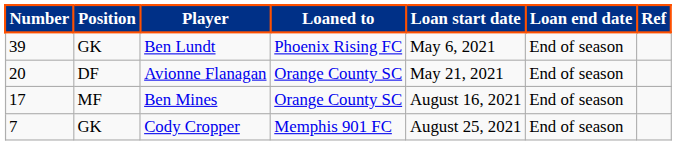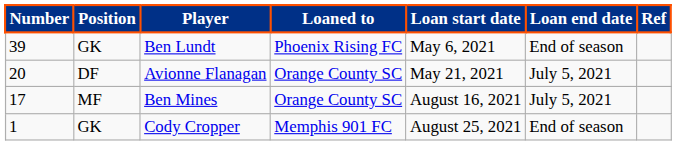 <table class="wikitable sortable" style="text-align:left; font-size:100%;">
 <tr>
 <th style="background:#003087; color:#FFFFFF; border:2px solid #FE5000;" scope="col">Number</th>
 <th style="background:#003087; color:#FFFFFF; border:2px solid #FE5000;" scope="col">Position</th>
 <th style="background:#003087; color:#FFFFFF; border:2px solid #FE5000;" scope="col">Player</th>
 <th style="background:#003087; color:#FFFFFF; border:2px solid #FE5000;" scope="col">Loaned to</th>
 <th style="background:#003087; color:#FFFFFF; border:2px solid #FE5000;" scope="col">Loan start date</th>
 <th style="background:#003087; color:#FFFFFF; border:2px solid #FE5000;" scope="col">Loan end date</th>
 <th style="background:#003087; color:#FFFFFF; border:2px solid #FE5000;" scope="col">Ref</th>
 </tr>
 <tr>
 <td>39</td>
 <td>GK</td>
 <td> <a href='#'>Ben Lundt</a></td>
 <td> <a href='#'>Phoenix Rising FC</a></td>
 <td>May 6, 2021</td>
 <td>End of season</td>
 <td></td>
 </tr>
 <tr>
 <td>20</td>
 <td>DF</td>
 <td> <a href='#'>Avionne Flanagan</a></td>
 <td> <a href='#'>Orange County SC</a></td>
 <td>May 21, 2021</td>
-<td>End of season</td>
+<td>July 5, 2021</td>
 <td></td>
 </tr>
 <tr>
 <td>17</td>
 <td>MF</td>
 <td> <a href='#'>Ben Mines</a></td>
 <td> <a href='#'>Orange County SC</a></td>
 <td>August 16, 2021</td>
-<td>End of season</td>
+<td>July 5, 2021</td>
 <td></td>
 </tr>
 <tr>
-<td>7</td>
+<td>1</td>
 <td>GK</td>
 <td> <a href='#'>Cody Cropper</a></td>
 <td> <a href='#'>Memphis 901 FC</a></td>
 <td>August 25, 2021</td>
 <td>End of season</td>
 <td></td>
 </tr>
 </table>
